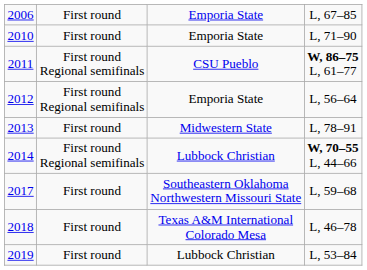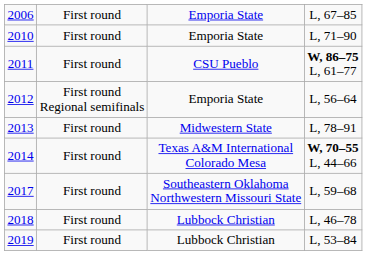 <table class="wikitable">
 <tr align="center">
 <td><a href='#'>2006</a></td>
 <td>First round</td>
 <td><a href='#'>Emporia State</a></td>
 <td>L, 67–85</td>
 </tr>
 <tr align="center">
 <td><a href='#'>2010</a></td>
 <td>First round</td>
 <td>Emporia State</td>
 <td>L, 71–90</td>
 </tr>
 <tr align="center">
 <td><a href='#'>2011</a></td>
-<td>First round<br>Regional semifinals</td>
+<td>First round</td>
 <td><a href='#'>CSU Pueblo</a></td>
 <td><strong>W, 86–75</strong><br>L, 61–77</td>
 </tr>
 <tr align="center">
 <td><a href='#'>2012</a></td>
 <td>First round<br>Regional semifinals</td>
 <td>Emporia State</td>
 <td>L, 56–64</td>
 </tr>
 <tr align="center">
 <td><a href='#'>2013</a></td>
 <td>First round</td>
 <td><a href='#'>Midwestern State</a></td>
 <td>L, 78–91</td>
 </tr>
 <tr align="center">
 <td><a href='#'>2014</a></td>
-<td>First round<br>Regional semifinals</td>
-<td><a href='#'>Lubbock Christian</a></td>
+<td>First round</td>
+<td><a href='#'>Texas A&M International</a><br><a href='#'>Colorado Mesa</a></td>
 <td><strong>W, 70–55</strong><br>L, 44–66</td>
 </tr>
 <tr align="center">
 <td><a href='#'>2017</a></td>
 <td>First round</td>
 <td><a href='#'>Southeastern Oklahoma</a><br><a href='#'>Northwestern Missouri State</a></td>
 <td>L, 59–68</td>
 </tr>
 <tr align="center">
 <td><a href='#'>2018</a></td>
 <td>First round</td>
-<td><a href='#'>Texas A&M International</a><br><a href='#'>Colorado Mesa</a></td>
+<td><a href='#'>Lubbock Christian</a></td>
 <td>L, 46–78</td>
 </tr>
 <tr align="center">
 <td><a href='#'>2019</a></td>
 <td>First round</td>
 <td>Lubbock Christian</td>
 <td>L, 53–84</td>
 </tr>
 </table>
